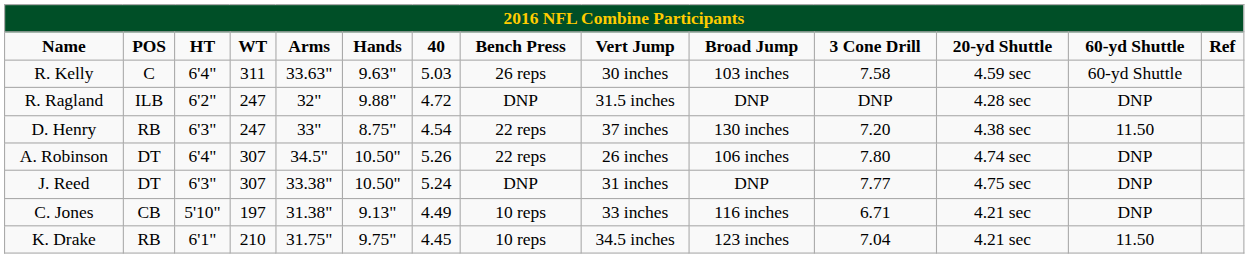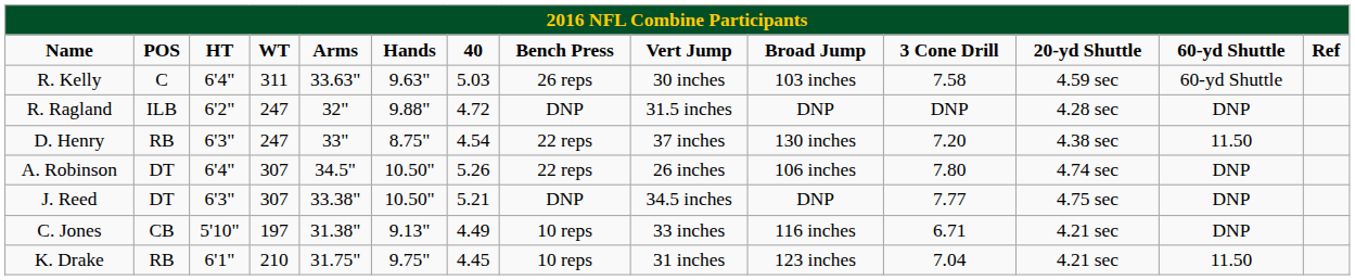 <table class="wikitable sortable" style="width:90%; text-align:center;">
 <tr style="font-weight:bold; background:#004f27; color:#fc0;">
 <td colspan="14">2016 NFL Combine Participants</td>
 </tr>
 <tr style="font-weight:bold;">
 <td>Name</td>
 <td>POS</td>
 <td>HT</td>
 <td>WT</td>
 <td>Arms</td>
 <td>Hands</td>
 <td>40</td>
 <td>Bench Press</td>
 <td>Vert Jump</td>
 <td>Broad Jump</td>
 <td>3 Cone Drill</td>
 <td>20-yd Shuttle</td>
 <td>60-yd Shuttle</td>
 <td>Ref</td>
 </tr>
 <tr>
 <td>R. Kelly</td>
 <td>C</td>
 <td>6'4"</td>
 <td>311</td>
 <td>33.63"</td>
 <td>9.63"</td>
 <td>5.03</td>
 <td>26 reps</td>
 <td>30 inches</td>
 <td>103 inches</td>
 <td>7.58</td>
 <td>4.59 sec</td>
 <td>60-yd Shuttle</td>
 <td></td>
 </tr>
 <tr>
 <td>R. Ragland</td>
 <td>ILB</td>
 <td>6'2"</td>
 <td>247</td>
 <td>32"</td>
 <td>9.88"</td>
 <td>4.72</td>
 <td>DNP</td>
 <td>31.5 inches</td>
 <td>DNP</td>
 <td>DNP</td>
 <td>4.28 sec</td>
 <td>DNP</td>
 <td></td>
 </tr>
 <tr>
 <td>D. Henry</td>
 <td>RB</td>
 <td>6'3"</td>
 <td>247</td>
 <td>33"</td>
 <td>8.75"</td>
 <td>4.54</td>
 <td>22 reps</td>
 <td>37 inches</td>
 <td>130 inches</td>
 <td>7.20</td>
 <td>4.38 sec</td>
 <td>11.50</td>
 <td></td>
 </tr>
 <tr>
 <td>A. Robinson</td>
 <td>DT</td>
 <td>6'4"</td>
 <td>307</td>
 <td>34.5"</td>
 <td>10.50"</td>
 <td>5.26</td>
 <td>22 reps</td>
 <td>26 inches</td>
 <td>106 inches</td>
 <td>7.80</td>
 <td>4.74 sec</td>
 <td>DNP</td>
 <td></td>
 </tr>
 <tr>
 <td>J. Reed</td>
 <td>DT</td>
 <td>6'3"</td>
 <td>307</td>
 <td>33.38"</td>
 <td>10.50"</td>
-<td>5.24</td>
+<td>5.21</td>
 <td>DNP</td>
-<td>31 inches</td>
+<td>34.5 inches</td>
 <td>DNP</td>
 <td>7.77</td>
 <td>4.75 sec</td>
 <td>DNP</td>
 <td></td>
 </tr>
 <tr>
 <td>C. Jones</td>
 <td>CB</td>
 <td>5'10"</td>
 <td>197</td>
 <td>31.38"</td>
 <td>9.13"</td>
 <td>4.49</td>
 <td>10 reps</td>
 <td>33 inches</td>
 <td>116 inches</td>
 <td>6.71</td>
 <td>4.21 sec</td>
 <td>DNP</td>
 <td></td>
 </tr>
 <tr>
 <td>K. Drake</td>
 <td>RB</td>
 <td>6'1"</td>
 <td>210</td>
 <td>31.75"</td>
 <td>9.75"</td>
 <td>4.45</td>
 <td>10 reps</td>
-<td>34.5 inches</td>
+<td>31 inches</td>
 <td>123 inches</td>
 <td>7.04</td>
 <td>4.21 sec</td>
 <td>11.50</td>
 <td></td>
 </tr>
 </table>
